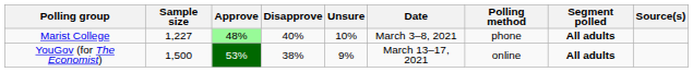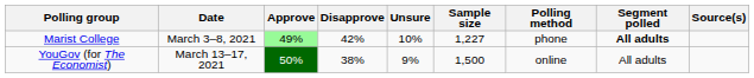 <table class="wikitable sortable" style="text-align:center;line-height:14px;width: 80%;">
 <tr>
 <th class="unsortable">Polling group</th>
-<th>Sample size</th>
+<th>Date</th>
 <th>Approve</th>
 <th>Disapprove</th>
 <th>Unsure</th>
-<th>Date</th>
+<th>Sample size</th>
 <th>Polling method</th>
 <th class="unsortable">Segment polled</th>
 <th class="unsortable">Source(s)</th>
 </tr>
 <tr>
 <td rowspan="1"><a href='#'>Marist College</a></td>
+<td>March 3–8, 2021</td>
+<td style="background: PaleGreen; color: black">49%</td>
+<td>42%</td>
+<td>10%</td>
 <td>1,227</td>
-<td style="background: PaleGreen; color: black">48%</td>
-<td>40%</td>
-<td>10%</td>
-<td>March 3–8, 2021</td>
 <td>phone</td>
 <td rowspan="1"><strong>All adults</strong></td>
 <td></td>
 </tr>
 <tr>
 <td rowspan="1"><a href='#'>YouGov</a> (for <em><a href='#'>The Economist</a></em>)</td>
-<td>1,500</td>
-<td style="background: #006800; color: white">53%</td>
+<td>March 13–17, 2021</td>
+<td style="background: #006800; color: white">50%</td>
 <td>38%</td>
 <td>9%</td>
-<td>March 13–17, 2021</td>
+<td>1,500</td>
 <td>online</td>
-<td rowspan="1"><strong>All adults</strong></td>
+<td rowspan="1">All adults</td>
 <td></td>
 </tr>
 </table>
